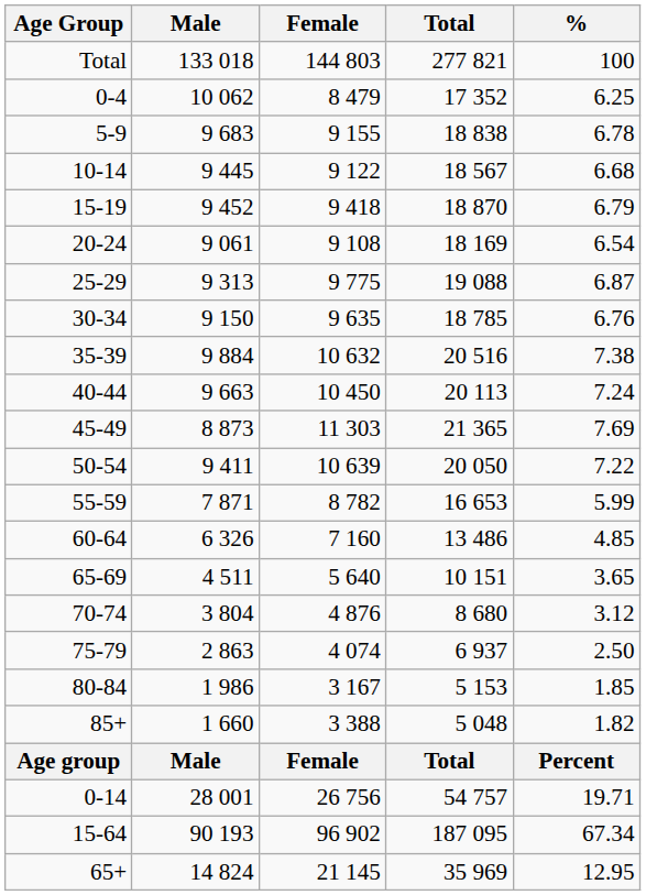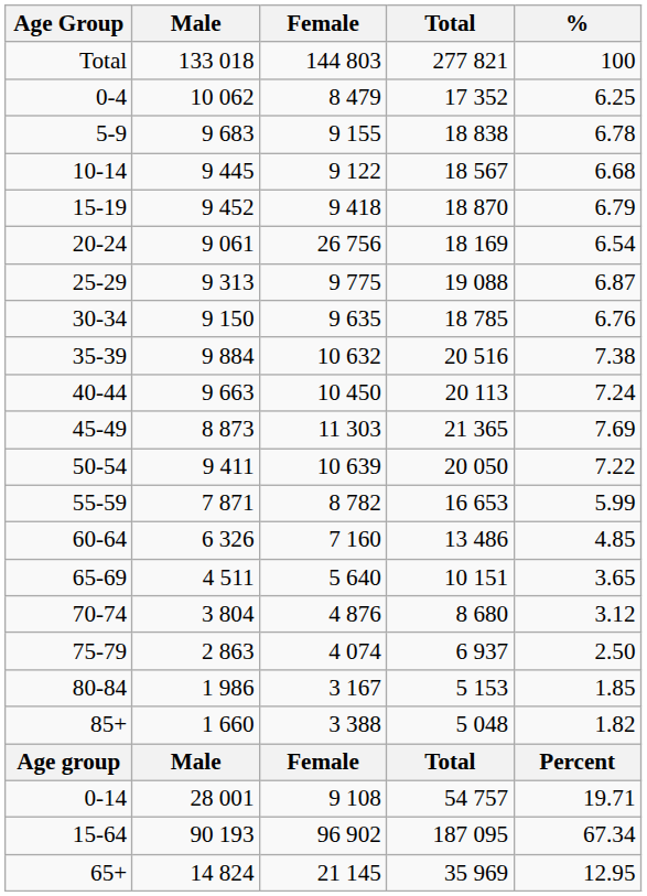 <table class="wikitable">
 <tr>
 <th width="80pt">Age Group</th>
 <th width="80pt">Male</th>
 <th width="80pt">Female</th>
 <th width="80pt">Total</th>
 <th width="80pt">%</th>
 </tr>
 <tr>
 <td align="right">Total</td>
 <td align="right">133 018</td>
 <td align="right">144 803</td>
 <td align="right">277 821</td>
 <td align="right">100</td>
 </tr>
 <tr>
 <td align="right">0-4</td>
 <td align="right">10 062</td>
 <td align="right">8 479</td>
 <td align="right">17 352</td>
 <td align="right">6.25</td>
 </tr>
 <tr>
 <td align="right">5-9</td>
 <td align="right">9 683</td>
 <td align="right">9 155</td>
 <td align="right">18 838</td>
 <td align="right">6.78</td>
 </tr>
 <tr>
 <td align="right">10-14</td>
 <td align="right">9 445</td>
 <td align="right">9 122</td>
 <td align="right">18 567</td>
 <td align="right">6.68</td>
 </tr>
 <tr>
 <td align="right">15-19</td>
 <td align="right">9 452</td>
 <td align="right">9 418</td>
 <td align="right">18 870</td>
 <td align="right">6.79</td>
 </tr>
 <tr>
 <td align="right">20-24</td>
 <td align="right">9 061</td>
-<td align="right">9 108</td>
+<td align="right">26 756</td>
 <td align="right">18 169</td>
 <td align="right">6.54</td>
 </tr>
 <tr>
 <td align="right">25-29</td>
 <td align="right">9 313</td>
 <td align="right">9 775</td>
 <td align="right">19 088</td>
 <td align="right">6.87</td>
 </tr>
 <tr>
 <td align="right">30-34</td>
 <td align="right">9 150</td>
 <td align="right">9 635</td>
 <td align="right">18 785</td>
 <td align="right">6.76</td>
 </tr>
 <tr>
 <td align="right">35-39</td>
 <td align="right">9 884</td>
 <td align="right">10 632</td>
 <td align="right">20 516</td>
 <td align="right">7.38</td>
 </tr>
 <tr>
 <td align="right">40-44</td>
 <td align="right">9 663</td>
 <td align="right">10 450</td>
 <td align="right">20 113</td>
 <td align="right">7.24</td>
 </tr>
 <tr>
 <td align="right">45-49</td>
 <td align="right">8 873</td>
 <td align="right">11 303</td>
 <td align="right">21 365</td>
 <td align="right">7.69</td>
 </tr>
 <tr>
 <td align="right">50-54</td>
 <td align="right">9 411</td>
 <td align="right">10 639</td>
 <td align="right">20 050</td>
 <td align="right">7.22</td>
 </tr>
 <tr>
 <td align="right">55-59</td>
 <td align="right">7 871</td>
 <td align="right">8 782</td>
 <td align="right">16 653</td>
 <td align="right">5.99</td>
 </tr>
 <tr>
 <td align="right">60-64</td>
 <td align="right">6 326</td>
 <td align="right">7 160</td>
 <td align="right">13 486</td>
 <td align="right">4.85</td>
 </tr>
 <tr>
 <td align="right">65-69</td>
 <td align="right">4 511</td>
 <td align="right">5 640</td>
 <td align="right">10 151</td>
 <td align="right">3.65</td>
 </tr>
 <tr>
 <td align="right">70-74</td>
 <td align="right">3 804</td>
 <td align="right">4 876</td>
 <td align="right">8 680</td>
 <td align="right">3.12</td>
 </tr>
 <tr>
 <td align="right">75-79</td>
 <td align="right">2 863</td>
 <td align="right">4 074</td>
 <td align="right">6 937</td>
 <td align="right">2.50</td>
 </tr>
 <tr>
 <td align="right">80-84</td>
 <td align="right">1 986</td>
 <td align="right">3 167</td>
 <td align="right">5 153</td>
 <td align="right">1.85</td>
 </tr>
 <tr>
 <td align="right">85+</td>
 <td align="right">1 660</td>
 <td align="right">3 388</td>
 <td align="right">5 048</td>
 <td align="right">1.82</td>
 </tr>
 <tr>
 <th width="50">Age group</th>
 <th width="80pt">Male</th>
 <th width="80">Female</th>
 <th width="80">Total</th>
 <th width="50">Percent</th>
 </tr>
 <tr>
 <td align="right">0-14</td>
 <td align="right">28 001</td>
-<td align="right">26 756</td>
+<td align="right">9 108</td>
 <td align="right">54 757</td>
 <td align="right">19.71</td>
 </tr>
 <tr>
 <td align="right">15-64</td>
 <td align="right">90 193</td>
 <td align="right">96 902</td>
 <td align="right">187 095</td>
 <td align="right">67.34</td>
 </tr>
 <tr>
 <td align="right">65+</td>
 <td align="right">14 824</td>
 <td align="right">21 145</td>
 <td align="right">35 969</td>
 <td align="right">12.95</td>
 </tr>
 <tr>
 </tr>
 </table>
